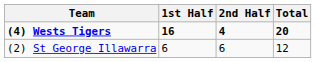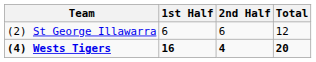 <table class="wikitable">
 <tr>
 <th>Team</th>
 <th>1st Half</th>
 <th>2nd Half</th>
 <th>Total</th>
 </tr>
 <tr>
+<td>(2) <a href='#'>St George Illawarra</a></td>
+<td>6</td>
+<td>6</td>
+<td>12</td>
+</tr>
+<tr>
 <td><strong>(4) <a href='#'>Wests Tigers</a></strong></td>
 <td><strong>16</strong></td>
 <td><strong>4</strong></td>
 <td><strong>20</strong></td>
 </tr>
-<tr>
-<td>(2) <a href='#'>St George Illawarra</a></td>
-<td>6</td>
-<td>6</td>
-<td>12</td>
-</tr>
 </table>
